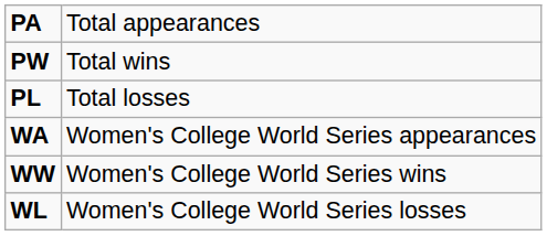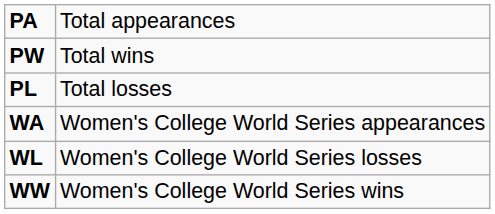 <table class="wikitable">
 <tr>
 <td><strong>PA</strong></td>
 <td>Total appearances</td>
 </tr>
 <tr>
 <td><strong>PW</strong></td>
 <td>Total wins</td>
 </tr>
 <tr>
 <td><strong>PL</strong></td>
 <td>Total losses</td>
 </tr>
 <tr>
 <td><strong>WA</strong></td>
 <td>Women's College World Series appearances</td>
 </tr>
 <tr>
+<td><strong>WL</strong></td>
+<td>Women's College World Series losses</td>
+</tr>
+<tr>
 <td><strong>WW</strong></td>
 <td>Women's College World Series wins</td>
 </tr>
-<tr>
-<td><strong>WL</strong></td>
-<td>Women's College World Series losses</td>
-</tr>
 </table>
